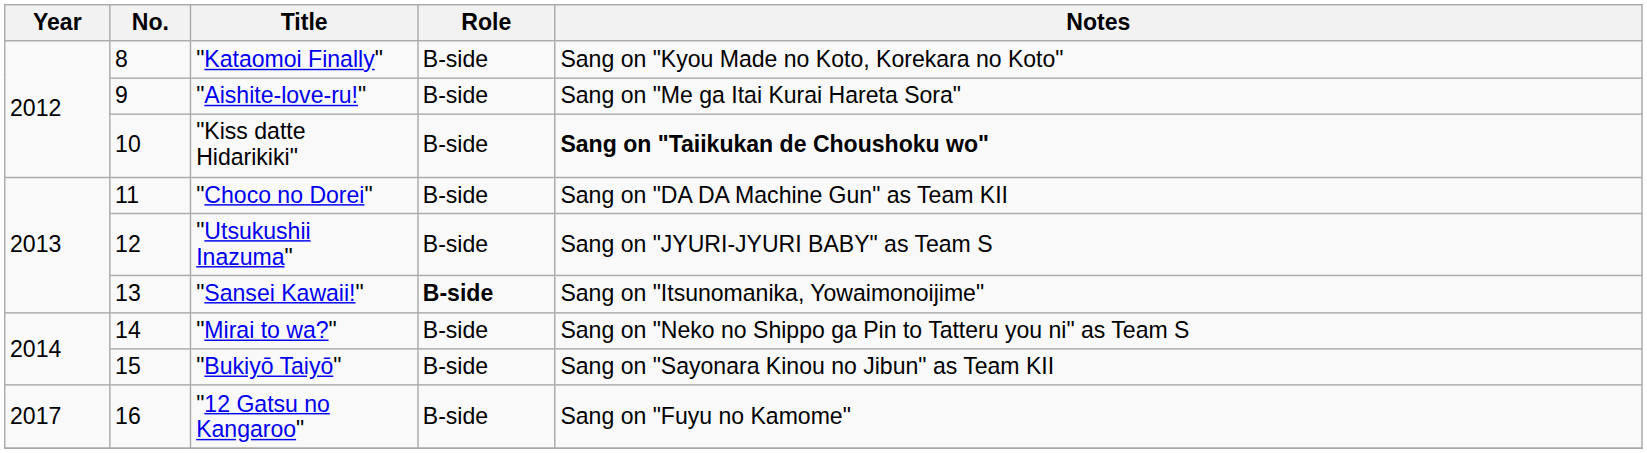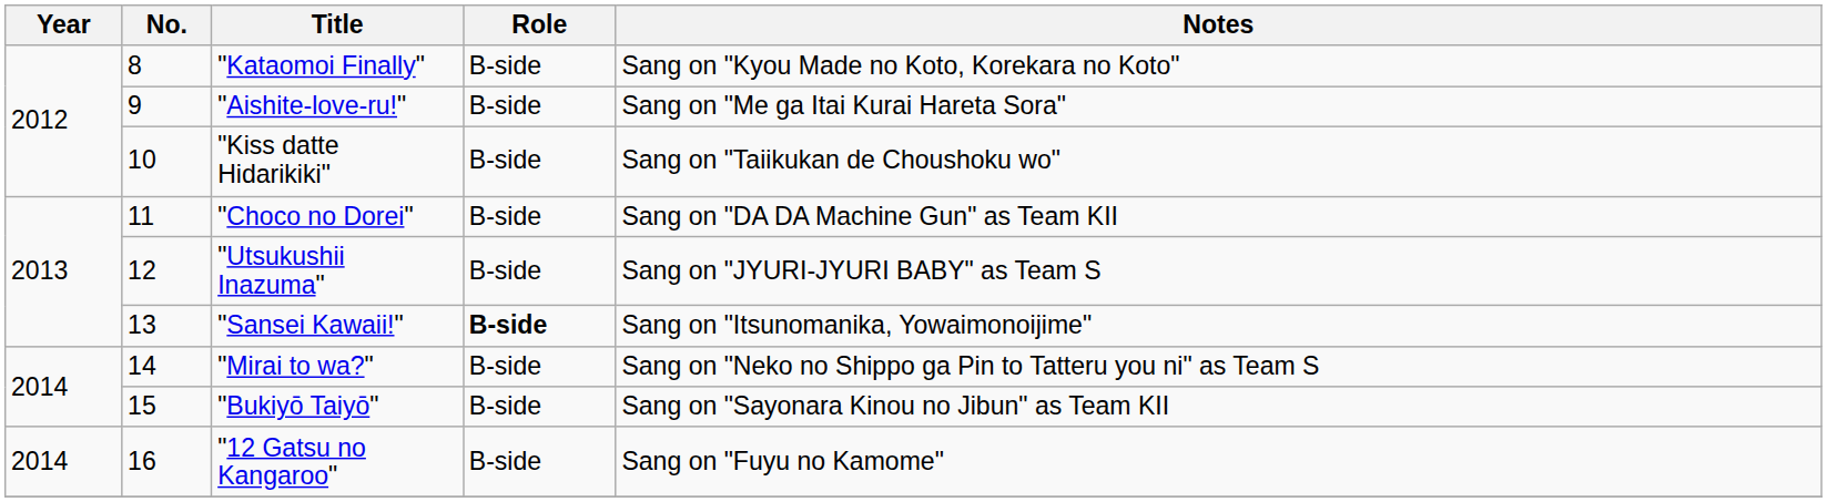 <table class="wikitable sortable" style="width:90%;">
 <tr>
 <th>Year</th>
 <th data-sort-type="number">No. </th>
 <th style="width:150px;">Title </th>
 <th>Role </th>
 <th class="unsortable">Notes </th>
 </tr>
 <tr>
 <td rowspan="3">2012</td>
 <td>8</td>
 <td>"<a href='#'>Kataomoi Finally</a>"</td>
 <td>B-side</td>
 <td>Sang on "Kyou Made no Koto, Korekara no Koto"</td>
 </tr>
 <tr>
 <td>9</td>
 <td>"<a href='#'>Aishite-love-ru!</a>"</td>
 <td>B-side</td>
 <td>Sang on "Me ga Itai Kurai Hareta Sora"</td>
 </tr>
 <tr>
 <td>10</td>
 <td>"Kiss datte Hidarikiki"</td>
 <td>B-side</td>
-<td><strong>Sang on "Taiikukan de Choushoku wo"</strong></td>
+<td>Sang on "Taiikukan de Choushoku wo"</td>
 </tr>
 <tr>
 <td rowspan="3">2013</td>
 <td>11</td>
 <td>"<a href='#'>Choco no Dorei</a>"</td>
 <td>B-side</td>
 <td>Sang on "DA DA Machine Gun" as Team KII</td>
 </tr>
 <tr>
 <td>12</td>
 <td>"<a href='#'>Utsukushii Inazuma</a>"</td>
 <td>B-side</td>
 <td>Sang on "JYURI-JYURI BABY" as Team S</td>
 </tr>
 <tr>
 <td>13</td>
 <td>"<a href='#'>Sansei Kawaii!</a>"</td>
 <td><strong>B-side</strong></td>
 <td>Sang on "Itsunomanika, Yowaimonoijime"</td>
 </tr>
 <tr>
 <td rowspan="2">2014</td>
 <td>14</td>
 <td>"<a href='#'>Mirai to wa?</a>"</td>
 <td>B-side</td>
 <td>Sang on "Neko no Shippo ga Pin to Tatteru you ni" as Team S</td>
 </tr>
 <tr>
 <td>15</td>
 <td>"<a href='#'>Bukiyō Taiyō</a>"</td>
 <td>B-side</td>
 <td>Sang on "Sayonara Kinou no Jibun" as Team KII</td>
 </tr>
 <tr>
-<td>2017</td>
+<td>2014</td>
 <td>16</td>
 <td>"<a href='#'>12 Gatsu no Kangaroo</a>"</td>
 <td>B-side</td>
 <td>Sang on "Fuyu no Kamome"</td>
 </tr>
 <tr>
 </tr>
 </table>
